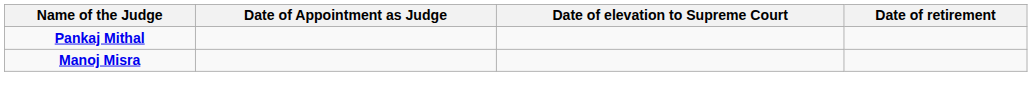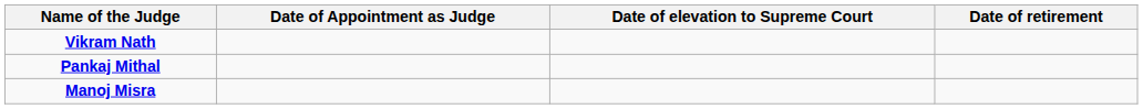 <table class="wikitable sortable static-row-numbers static-row-header" style="text-align:center" width="92%">
 <tr>
 <th>Name of the Judge</th>
 <th>Date of Appointment as Judge</th>
 <th>Date of elevation to Supreme Court</th>
 <th>Date of retirement</th>
+</tr>
+<tr>
+<td><strong><a href='#'>Vikram Nath</a></strong></td>
+<td></td>
+<td></td>
+<td></td>
 </tr>
 <tr>
 <td><strong><a href='#'>Pankaj Mithal</a></strong></td>
 <td></td>
 <td></td>
 <td></td>
 </tr>
 <tr>
 <td><strong><a href='#'>Manoj Misra</a></strong></td>
 <td></td>
 <td></td>
 <td></td>
 </tr>
 </table>
